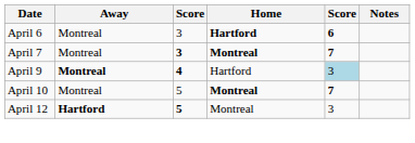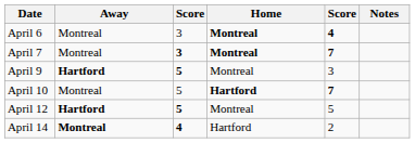 <table class="wikitable">
 <tr>
 <th bgcolor="#DDDDFF" width="60">Date</th>
 <th bgcolor="#DDDDFF" width="150">Away</th>
 <th bgcolor="#DDDDFF" width="5">Score</th>
 <th bgcolor="#DDDDFF" width="150">Home</th>
 <th bgcolor="#DDDDFF" width="5">Score</th>
 <th bgcolor="#DDDDFF" width="60">Notes</th>
 </tr>
 <tr>
 <td>April 6</td>
 <td>Montreal</td>
 <td>3</td>
-<td><strong>Hartford </strong></td>
-<td><strong>6</strong></td>
+<td><strong>Montreal </strong></td>
+<td><strong>4</strong></td>
 <td></td>
 </tr>
 <tr>
 <td>April 7</td>
 <td>Montreal</td>
 <td><strong>3</strong></td>
 <td><strong>Montreal </strong></td>
 <td><strong>7</strong></td>
 <td></td>
 </tr>
 <tr>
 <td>April 9</td>
-<td><strong>Montreal </strong></td>
-<td><strong>4</strong></td>
-<td>Hartford</td>
-<td style="background: lightblue;">3</td>
+<td><strong>Hartford </strong></td>
+<td><strong>5</strong></td>
+<td>Montreal</td>
+<td>3</td>
 <td></td>
 </tr>
 <tr>
 <td>April 10</td>
 <td>Montreal</td>
 <td>5</td>
-<td><strong>Montreal </strong></td>
+<td><strong>Hartford </strong></td>
 <td><strong>7</strong></td>
 <td></td>
 </tr>
 <tr>
 <td>April 12</td>
 <td><strong>Hartford </strong></td>
 <td><strong>5</strong></td>
 <td>Montreal</td>
-<td>3</td>
+<td>5</td>
+<td></td>
+</tr>
+<tr>
+<td>April 14</td>
+<td><strong>Montreal </strong></td>
+<td><strong>4</strong></td>
+<td>Hartford</td>
+<td>2</td>
 <td></td>
 </tr>
 </table>
